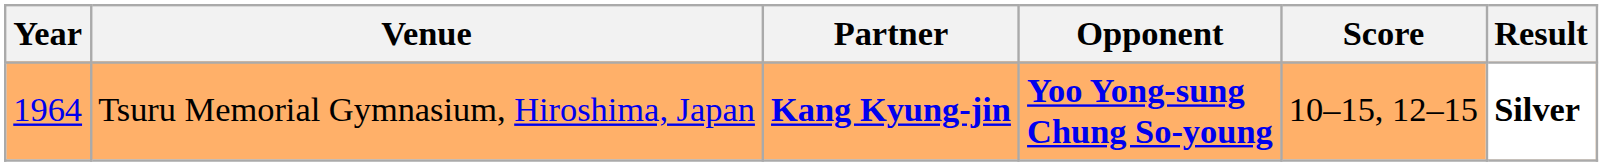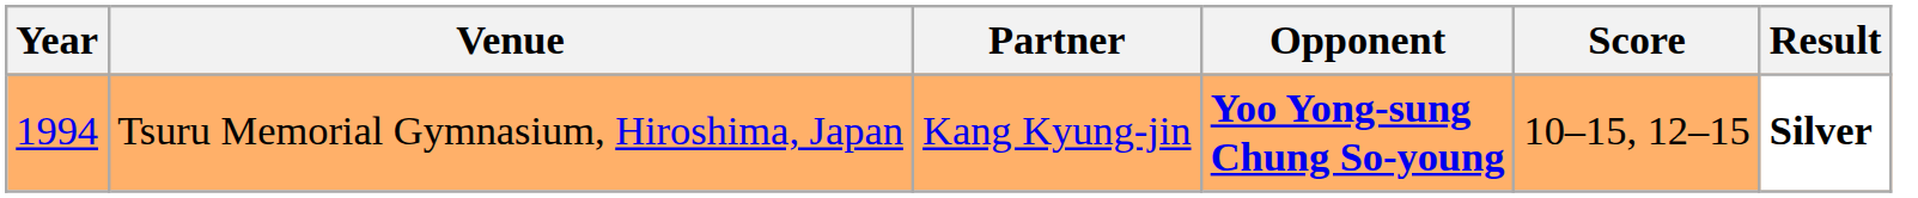 <table class="sortable wikitable" style="font-size: 90%;">
 <tr>
 <th>Year</th>
 <th>Venue</th>
 <th>Partner</th>
 <th>Opponent</th>
 <th>Score</th>
 <th>Result</th>
 </tr>
 <tr style="background:#FFB069">
-<td align="center"><a href='#'>1964</a></td>
+<td align="center"><a href='#'>1994</a></td>
 <td align="left">Tsuru Memorial Gymnasium, <a href='#'>Hiroshima, Japan</a></td>
-<td align="left"><strong> <a href='#'>Kang Kyung-jin</a></strong></td>
+<td align="left"> <a href='#'>Kang Kyung-jin</a></td>
 <td align="left"><strong> <a href='#'>Yoo Yong-sung</a> <br>  <a href='#'>Chung So-young</a></strong></td>
 <td align="left">10–15, 12–15</td>
 <td style="text-align:left; background:white"> <strong>Silver</strong></td>
 </tr>
 </table>
